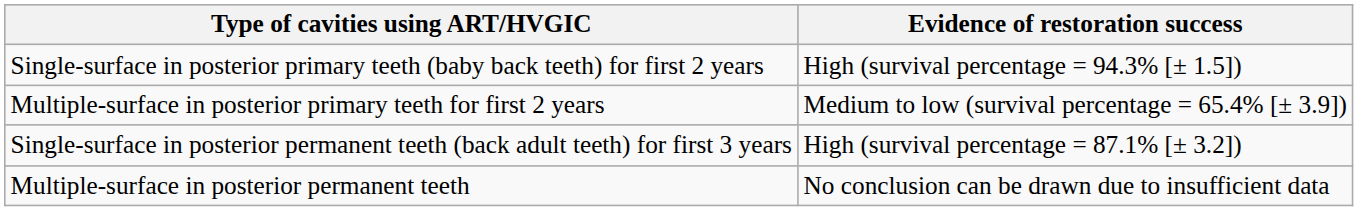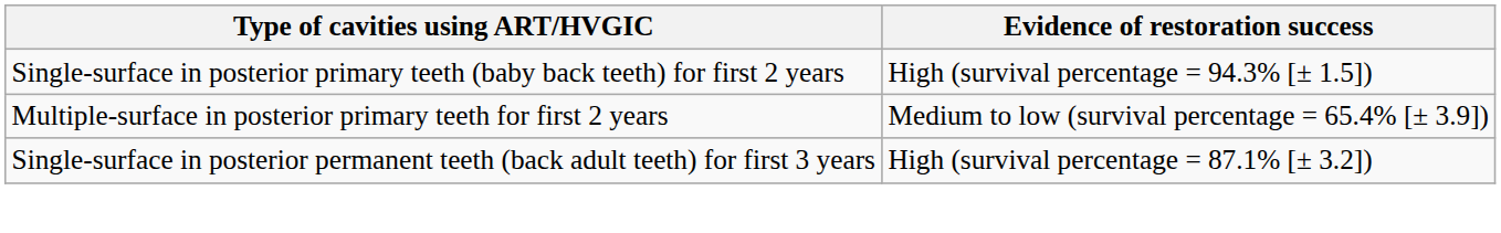 <table class="wikitable">
 <tr>
 <th>Type of cavities using ART/HVGIC</th>
 <th>Evidence of restoration success</th>
 </tr>
 <tr>
 <td>Single-surface in posterior primary teeth (baby back teeth) for first 2 years</td>
 <td>High (survival percentage = 94.3% [± 1.5])</td>
 </tr>
 <tr>
 <td>Multiple-surface in posterior primary teeth for first 2 years</td>
 <td>Medium to low (survival percentage = 65.4% [± 3.9])</td>
 </tr>
 <tr>
 <td>Single-surface in posterior permanent teeth (back adult teeth) for first 3 years</td>
 <td>High (survival percentage = 87.1% [± 3.2])</td>
 </tr>
-<tr>
-<td>Multiple-surface in posterior permanent teeth</td>
-<td>No conclusion can be drawn due to insufficient data</td>
-</tr>
 </table>
